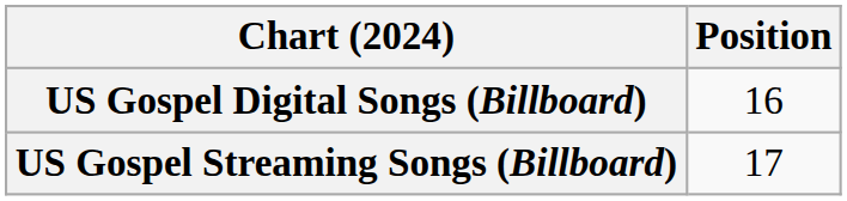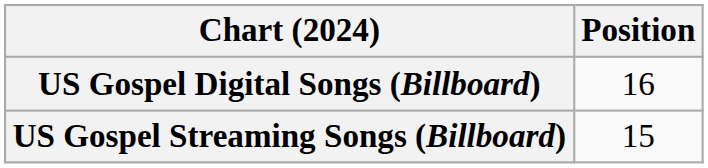 <table class="wikitable plainrowheaders sortable">
 <tr>
 <th>Chart (2024)</th>
 <th>Position</th>
 </tr>
 <tr>
 <th scope="row">US Gospel Digital Songs (<em>Billboard</em>)</th>
 <td style="text-align:center;">16</td>
 </tr>
 <tr>
 <th scope="row">US Gospel Streaming Songs (<em>Billboard</em>)</th>
-<td style="text-align:center;">17</td>
+<td style="text-align:center;">15</td>
 </tr>
 </table>
